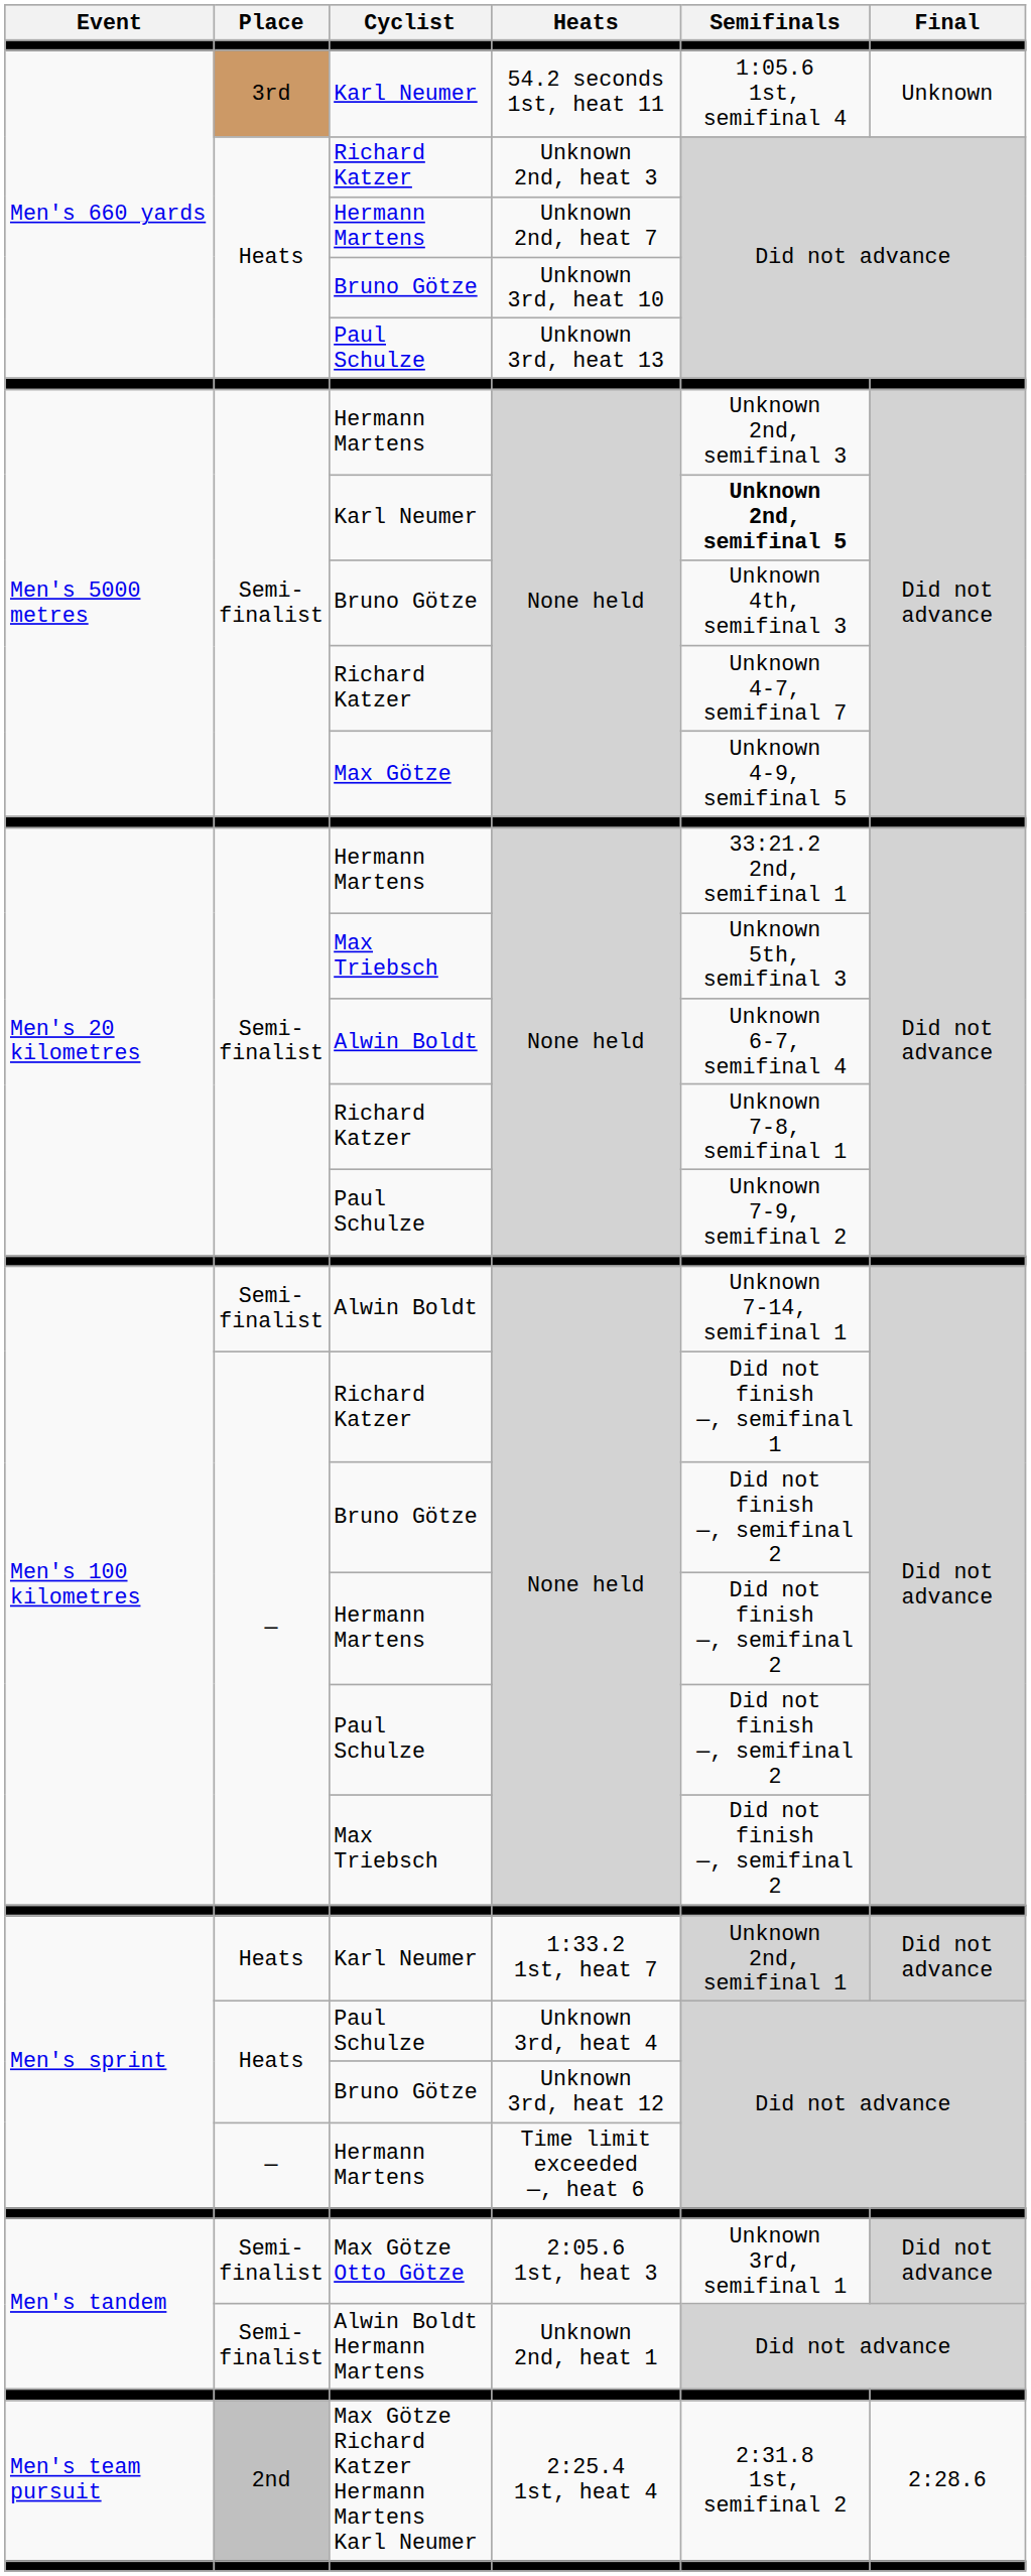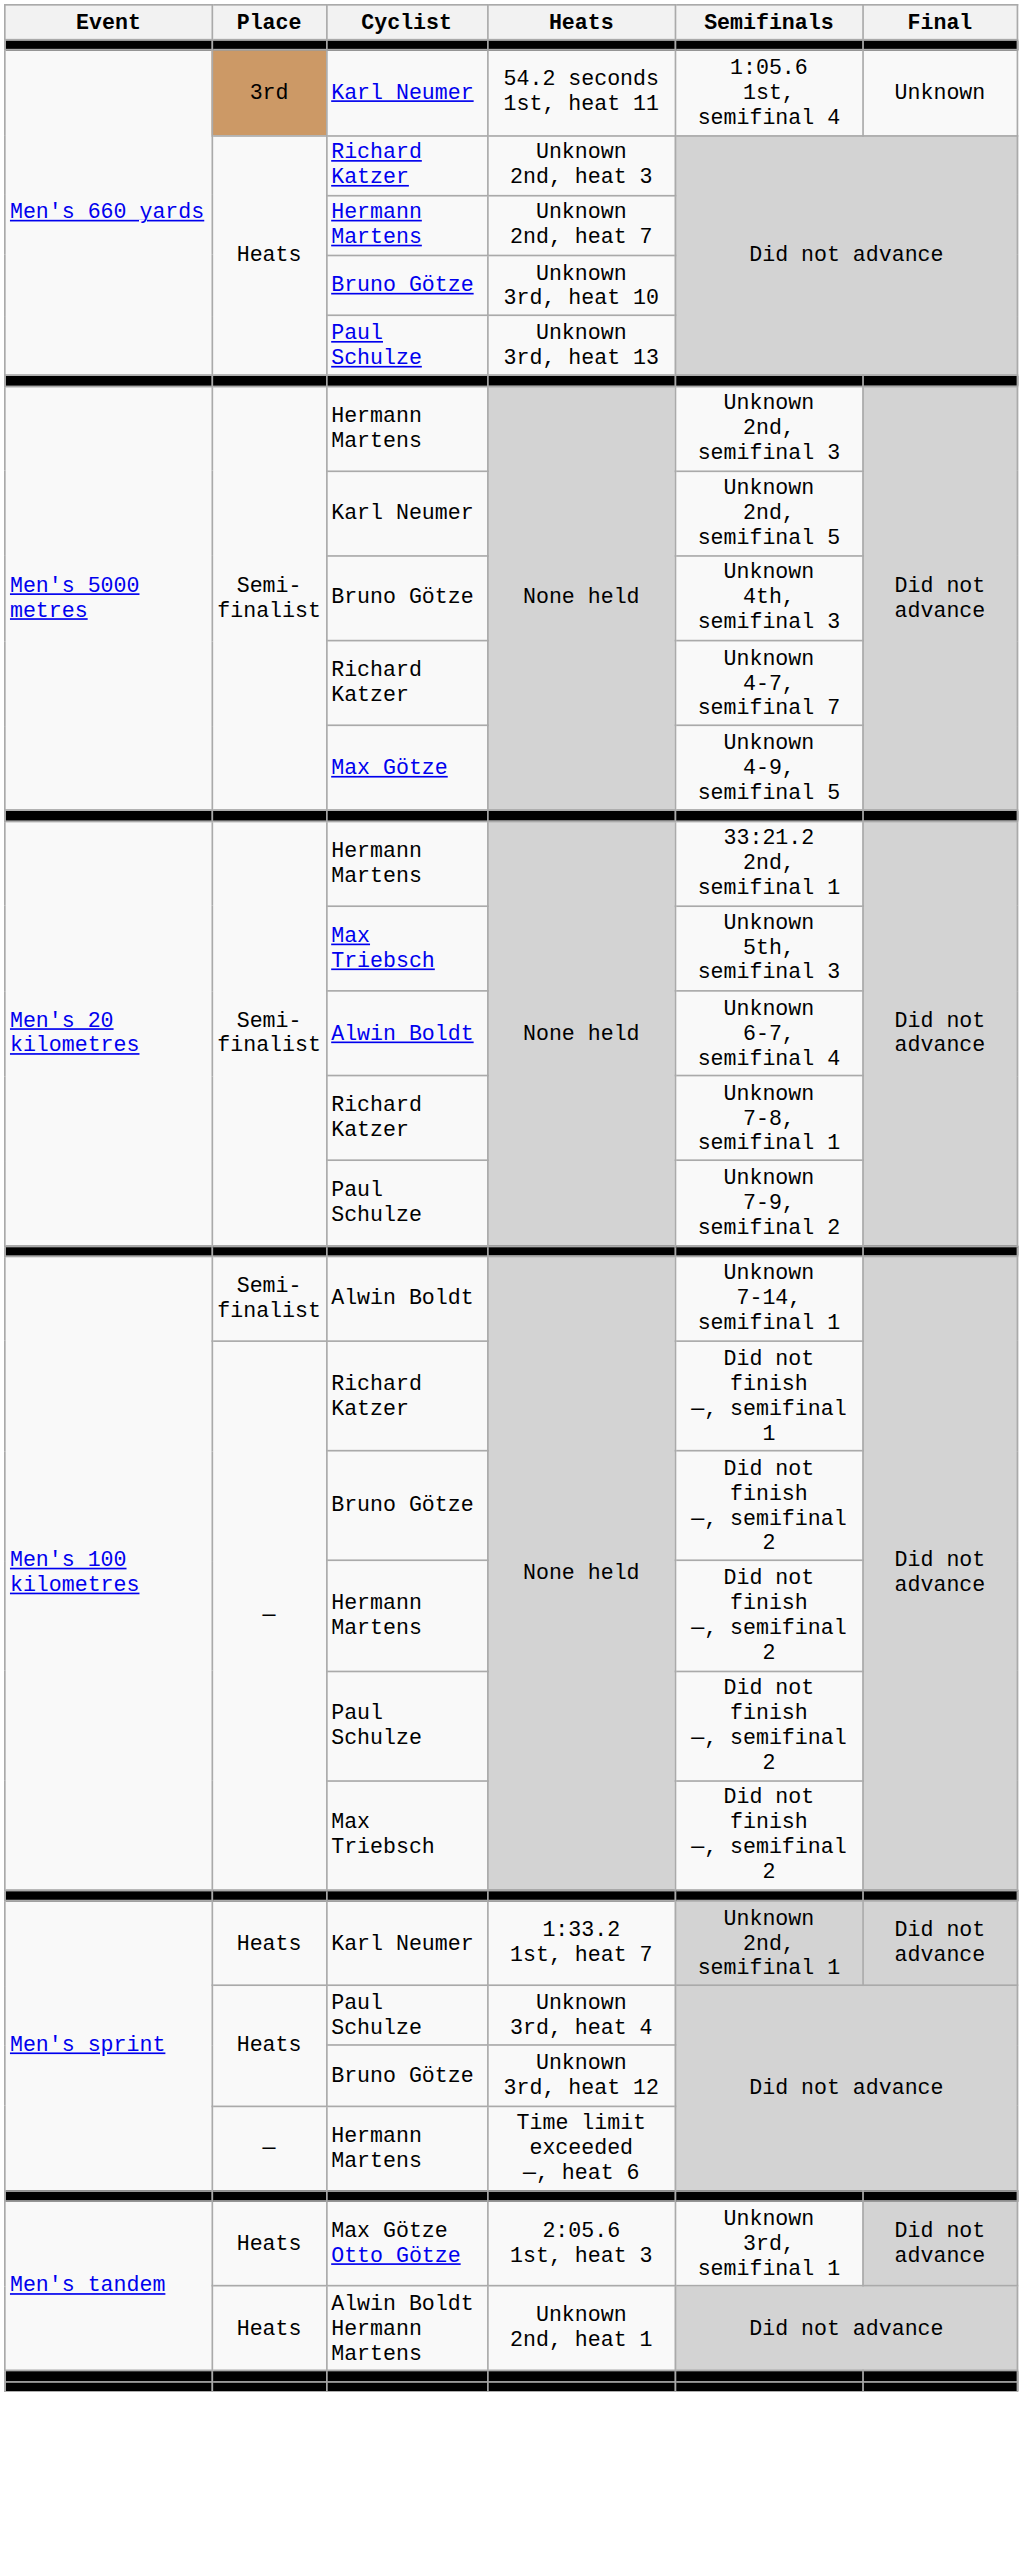 <table class=wikitable>
 <tr>
 <th>Event</th>
 <th>Place</th>
 <th>Cyclist</th>
 <th>Heats</th>
 <th>Semifinals</th>
 <th>Final</th>
 </tr>
 <tr bgcolor=black>
 <td></td>
 <td></td>
 <td></td>
 <td></td>
 <td></td>
 <td></td>
 </tr>
 <tr align=center>
 <td rowspan=5 align=left><a href='#'>Men's 660 yards</a></td>
 <td bgcolor=cc9966>3rd</td>
 <td align=left><a href='#'>Karl Neumer</a></td>
 <td>54.2 seconds <br> 1st, heat 11</td>
 <td>1:05.6 <br> 1st, semifinal 4</td>
 <td>Unknown</td>
 </tr>
 <tr align=center>
 <td rowspan=4>Heats</td>
 <td align=left><a href='#'>Richard Katzer</a></td>
 <td>Unknown <br> 2nd, heat 3</td>
 <td rowspan=4 colspan=2 bgcolor=lightgray>Did not advance</td>
 </tr>
 <tr align=center>
 <td align=left><a href='#'>Hermann Martens</a></td>
 <td>Unknown <br> 2nd, heat 7</td>
 </tr>
 <tr align=center>
 <td align=left><a href='#'>Bruno Götze</a></td>
 <td>Unknown <br> 3rd, heat 10</td>
 </tr>
 <tr align=center>
 <td align=left><a href='#'>Paul Schulze</a></td>
 <td>Unknown <br> 3rd, heat 13</td>
 </tr>
 <tr bgcolor=black>
 <td></td>
 <td></td>
 <td></td>
 <td></td>
 <td></td>
 <td></td>
 </tr>
 <tr align=center>
 <td rowspan=5 align=left><a href='#'>Men's 5000 metres</a></td>
 <td rowspan=5>Semi-<br>finalist</td>
 <td align=left>Hermann Martens</td>
 <td rowspan=5 bgcolor=lightgray>None held</td>
 <td>Unknown <br> 2nd, semifinal 3</td>
 <td rowspan=5 bgcolor=lightgray>Did not advance</td>
 </tr>
 <tr align=center>
 <td align=left>Karl Neumer</td>
-<td><strong>Unknown <br> 2nd, semifinal 5</strong></td>
+<td>Unknown <br> 2nd, semifinal 5</td>
 </tr>
 <tr align=center>
 <td align=left>Bruno Götze</td>
 <td>Unknown <br> 4th, semifinal 3</td>
 </tr>
 <tr align=center>
 <td align=left>Richard Katzer</td>
 <td>Unknown <br> 4-7, semifinal 7</td>
 </tr>
 <tr align=center>
 <td align=left><a href='#'>Max Götze</a></td>
 <td>Unknown <br> 4-9, semifinal 5</td>
 </tr>
 <tr bgcolor=black>
 <td></td>
 <td></td>
 <td></td>
 <td></td>
 <td></td>
 <td></td>
 </tr>
 <tr align=center>
 <td rowspan=5 align=left><a href='#'>Men's 20 kilometres</a></td>
 <td rowspan=5>Semi-<br>finalist</td>
 <td align=left>Hermann Martens</td>
 <td rowspan=5 bgcolor=lightgray>None held</td>
 <td>33:21.2 <br> 2nd, semifinal 1</td>
 <td rowspan=5 bgcolor=lightgray>Did not advance</td>
 </tr>
 <tr align=center>
 <td align=left><a href='#'>Max Triebsch</a></td>
 <td>Unknown <br> 5th, semifinal 3</td>
 </tr>
 <tr align=center>
 <td align=left><a href='#'>Alwin Boldt</a></td>
 <td>Unknown <br> 6-7, semifinal 4</td>
 </tr>
 <tr align=center>
 <td align=left>Richard Katzer</td>
 <td>Unknown <br> 7-8, semifinal 1</td>
 </tr>
 <tr align=center>
 <td align=left>Paul Schulze</td>
 <td>Unknown <br> 7-9, semifinal 2</td>
 </tr>
 <tr bgcolor=black>
 <td></td>
 <td></td>
 <td></td>
 <td></td>
 <td></td>
 <td></td>
 </tr>
 <tr align=center>
 <td rowspan=6 align=left><a href='#'>Men's 100 kilometres</a></td>
 <td>Semi-<br>finalist</td>
 <td align=left>Alwin Boldt</td>
 <td rowspan=6 bgcolor=lightgray>None held</td>
 <td>Unknown <br> 7-14, semifinal 1</td>
 <td rowspan=6 bgcolor=lightgray>Did not advance</td>
 </tr>
 <tr align=center>
 <td rowspan=5>—</td>
 <td align=left>Richard Katzer</td>
 <td>Did not finish <br> —, semifinal 1</td>
 </tr>
 <tr align=center>
 <td align=left>Bruno Götze</td>
 <td>Did not finish <br> —, semifinal 2</td>
 </tr>
 <tr align=center>
 <td align=left>Hermann Martens</td>
 <td>Did not finish <br> —, semifinal 2</td>
 </tr>
 <tr align=center>
 <td align=left>Paul Schulze</td>
 <td>Did not finish <br> —, semifinal 2</td>
 </tr>
 <tr align=center>
 <td align=left>Max Triebsch</td>
 <td>Did not finish <br> —, semifinal 2</td>
 </tr>
 <tr bgcolor=black>
 <td></td>
 <td></td>
 <td></td>
 <td></td>
 <td></td>
 <td></td>
 </tr>
 <tr align=center>
 <td rowspan=4 align=left><a href='#'>Men's sprint</a></td>
 <td>Heats</td>
 <td align=left>Karl Neumer</td>
 <td>1:33.2 <br> 1st, heat 7</td>
 <td style="background: lightgrey;">Unknown <br> 2nd, semifinal 1</td>
 <td bgcolor=lightgray>Did not advance</td>
 </tr>
 <tr align=center>
 <td rowspan=2>Heats</td>
 <td align=left>Paul Schulze</td>
 <td>Unknown <br> 3rd, heat 4</td>
 <td rowspan=3 colspan=2 bgcolor=lightgray>Did not advance</td>
 </tr>
 <tr align=center>
 <td align=left>Bruno Götze</td>
 <td>Unknown <br> 3rd, heat 12</td>
 </tr>
 <tr align=center>
 <td>—</td>
 <td align=left>Hermann Martens</td>
 <td>Time limit exceeded <br> —, heat 6</td>
 </tr>
 <tr bgcolor=black>
 <td></td>
 <td></td>
 <td></td>
 <td></td>
 <td></td>
 <td></td>
 </tr>
 <tr align=center>
 <td rowspan=2 align=left><a href='#'>Men's tandem</a></td>
-<td>Semi-<br>finalist</td>
+<td>Heats</td>
 <td align=left>Max Götze <br> <a href='#'>Otto Götze</a></td>
 <td>2:05.6 <br> 1st, heat 3</td>
 <td>Unknown <br> 3rd, semifinal 1</td>
 <td bgcolor=lightgray>Did not advance</td>
 </tr>
 <tr align=center>
-<td>Semi-<br>finalist</td>
+<td>Heats</td>
 <td align=left>Alwin Boldt <br> Hermann Martens</td>
 <td>Unknown <br> 2nd, heat 1</td>
 <td colspan=2 bgcolor=lightgray>Did not advance</td>
 </tr>
 <tr bgcolor=black>
 <td></td>
 <td></td>
 <td></td>
 <td></td>
 <td></td>
 <td></td>
 </tr>
-<tr align=center>
-<td align=left><a href='#'>Men's team pursuit</a></td>
-<td bgcolor=silver>2nd</td>
-<td align=left>Max Götze <br> Richard Katzer <br> Hermann Martens <br> Karl Neumer</td>
-<td>2:25.4 <br> 1st, heat 4</td>
-<td>2:31.8 <br> 1st, semifinal 2</td>
-<td>2:28.6</td>
-</tr>
 <tr bgcolor=black>
 <td></td>
 <td></td>
 <td></td>
 <td></td>
 <td></td>
 <td></td>
 </tr>
 </table>
